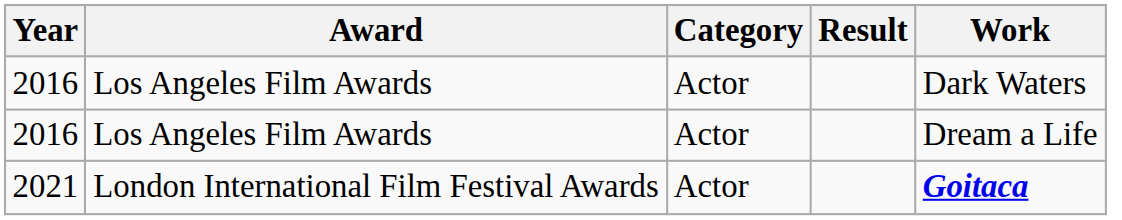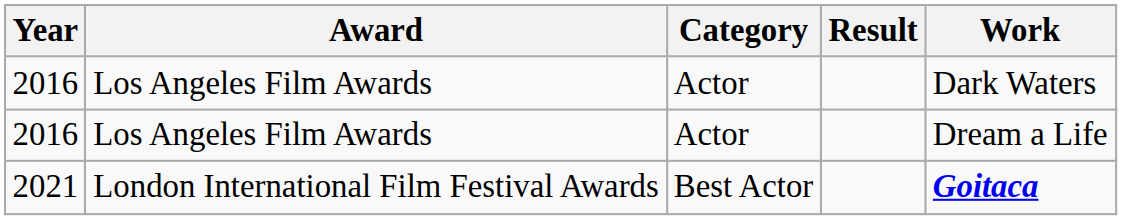 <table class="wikitable sortable">
 <tr>
 <th>Year</th>
 <th>Award</th>
 <th>Category</th>
 <th>Result</th>
 <th>Work</th>
 </tr>
 <tr>
 <td>2016</td>
 <td>Los Angeles Film Awards</td>
 <td>Actor</td>
 <td></td>
 <td>Dark Waters</td>
 </tr>
 <tr>
 <td>2016</td>
 <td>Los Angeles Film Awards</td>
 <td>Actor</td>
 <td></td>
 <td>Dream a Life</td>
 </tr>
 <tr>
 <td>2021</td>
 <td>London International Film Festival Awards</td>
-<td>Actor</td>
+<td>Best Actor</td>
 <td></td>
 <td><strong><em><a href='#'>Goitaca</a></em> </strong></td>
 </tr>
 </table>
